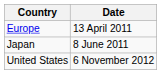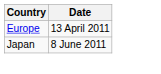 <table class="wikitable">
 <tr>
 <th>Country</th>
 <th>Date</th>
 </tr>
 <tr>
 <td><a href='#'>Europe</a></td>
 <td>13 April 2011</td>
 </tr>
 <tr>
 <td>Japan</td>
 <td>8 June 2011</td>
 </tr>
-<tr>
-<td>United States</td>
-<td>6 November 2012</td>
-</tr>
 </table>
